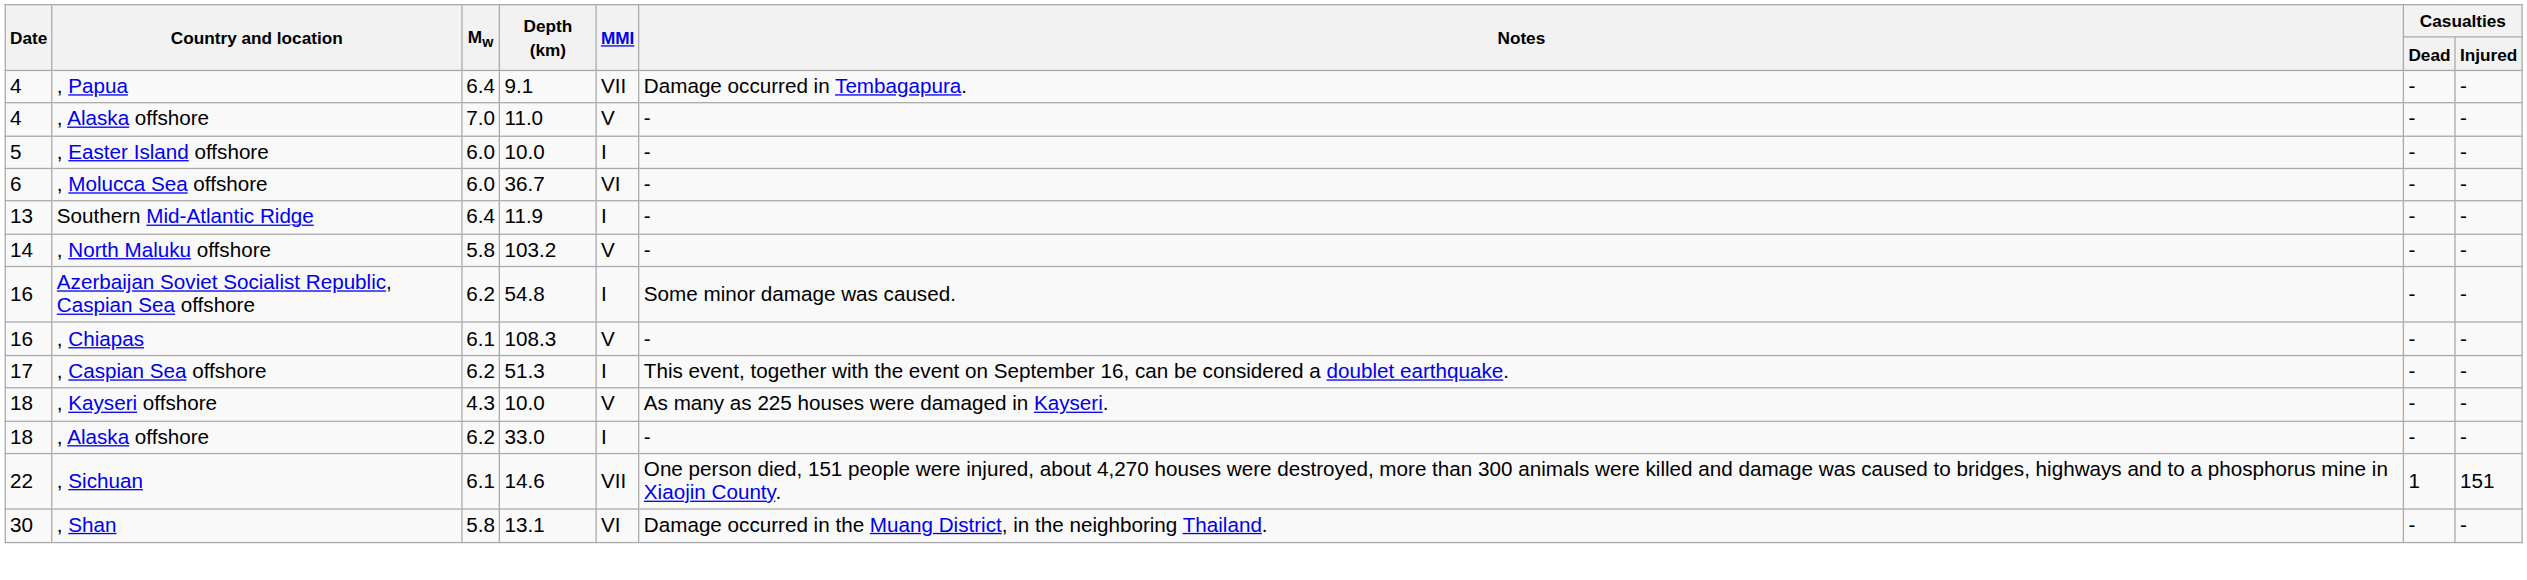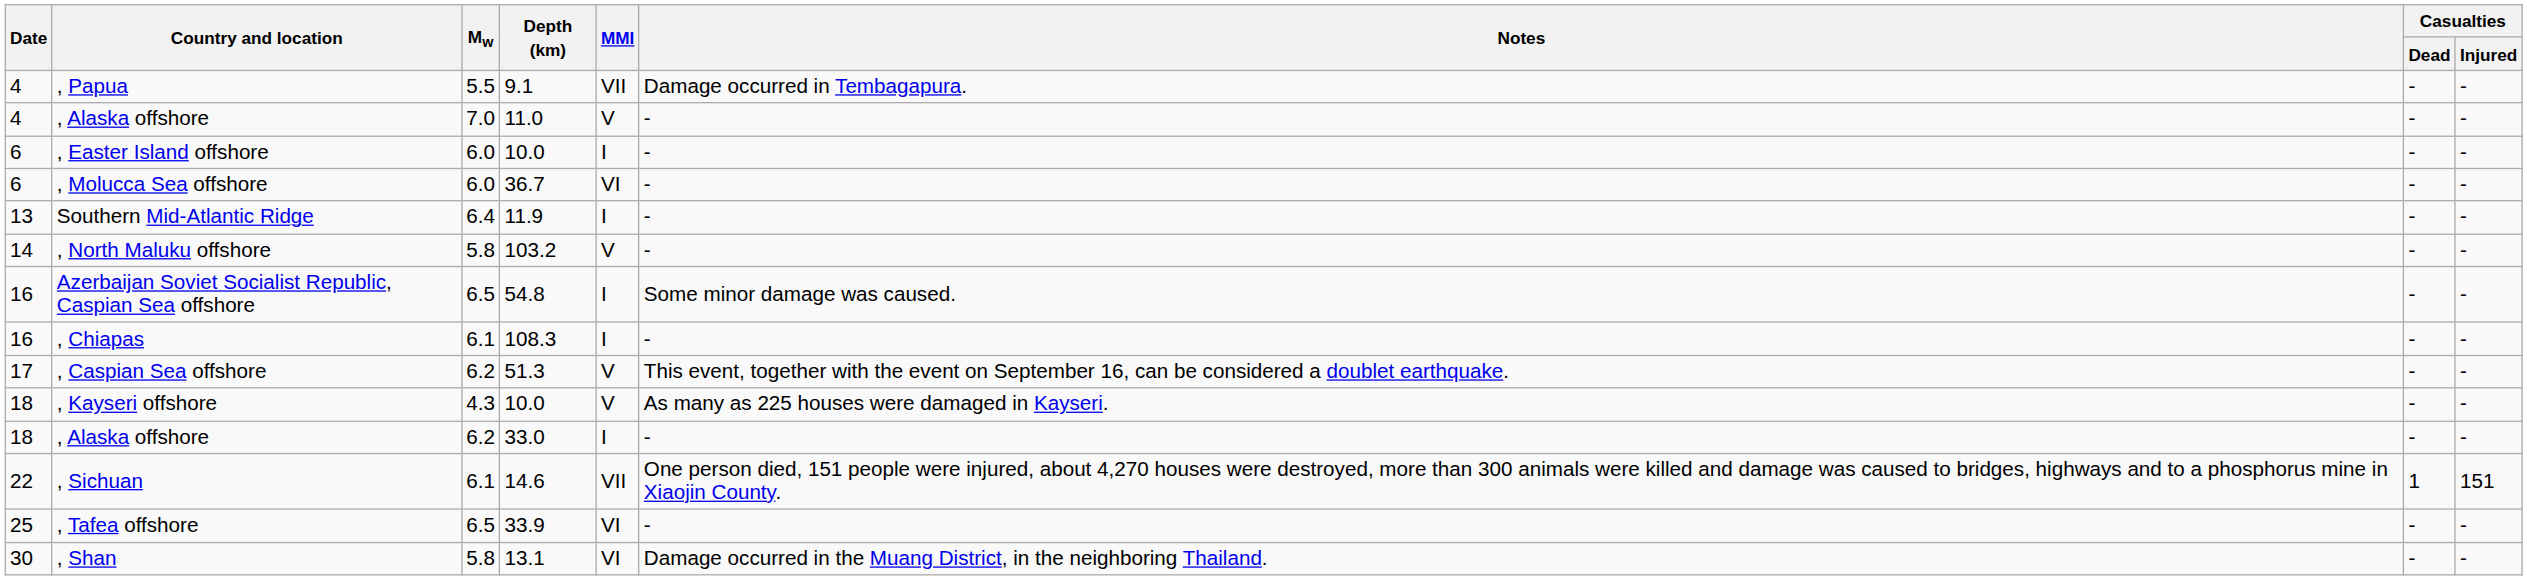 <table class="wikitable sortable" style="border:1px black; margin-left:1em;">
 <tr>
 <th rowspan="2"><small>Date</small></th>
 <th rowspan="2" style="width: 310px"><small>Country and location</small></th>
 <th rowspan="2"><small>M<sub>w</sub></small></th>
 <th rowspan="2"><small>Depth (km)</small></th>
 <th rowspan="2"><small><a href='#'>MMI</a></small></th>
 <th rowspan="2" class="unsortable"><small>Notes</small></th>
 <th colspan="2"><small>Casualties</small></th>
 </tr>
 <tr>
 <th><small>Dead</small></th>
 <th><small>Injured</small></th>
 </tr>
 <tr>
 <td>4</td>
 <td>, <a href='#'>Papua</a></td>
-<td>6.4</td>
+<td>5.5</td>
 <td>9.1</td>
 <td>VII</td>
 <td>Damage occurred in <a href='#'>Tembagapura</a>.</td>
 <td>-</td>
 <td>-</td>
 </tr>
 <tr>
 <td>4</td>
 <td>, <a href='#'>Alaska</a> offshore</td>
 <td>7.0</td>
 <td>11.0</td>
 <td>V</td>
 <td>-</td>
 <td>-</td>
 <td>-</td>
 </tr>
 <tr>
-<td>5</td>
+<td>6</td>
 <td>, <a href='#'>Easter Island</a> offshore</td>
 <td>6.0</td>
 <td>10.0</td>
 <td>I</td>
 <td>-</td>
 <td>-</td>
 <td>-</td>
 </tr>
 <tr>
 <td>6</td>
 <td>, <a href='#'>Molucca Sea</a> offshore</td>
 <td>6.0</td>
 <td>36.7</td>
 <td>VI</td>
 <td>-</td>
 <td>-</td>
 <td>-</td>
 </tr>
 <tr>
 <td>13</td>
 <td>Southern <a href='#'>Mid-Atlantic Ridge</a></td>
 <td>6.4</td>
 <td>11.9</td>
 <td>I</td>
 <td>-</td>
 <td>-</td>
 <td>-</td>
 </tr>
 <tr>
 <td>14</td>
 <td>, <a href='#'>North Maluku</a> offshore</td>
 <td>5.8</td>
 <td>103.2</td>
 <td>V</td>
 <td>-</td>
 <td>-</td>
 <td>-</td>
 </tr>
 <tr>
 <td>16</td>
 <td> <a href='#'>Azerbaijan Soviet Socialist Republic</a>, <a href='#'>Caspian Sea</a> offshore</td>
-<td>6.2</td>
+<td>6.5</td>
 <td>54.8</td>
 <td>I</td>
 <td>Some minor damage was caused.</td>
 <td>-</td>
 <td>-</td>
 </tr>
 <tr>
 <td>16</td>
 <td>, <a href='#'>Chiapas</a></td>
 <td>6.1</td>
 <td>108.3</td>
-<td>V</td>
+<td>I</td>
 <td>-</td>
 <td>-</td>
 <td>-</td>
 </tr>
 <tr>
 <td>17</td>
 <td>, <a href='#'>Caspian Sea</a> offshore</td>
 <td>6.2</td>
 <td>51.3</td>
-<td>I</td>
+<td>V</td>
 <td>This event, together with the event on September 16, can be considered a <a href='#'>doublet earthquake</a>.</td>
 <td>-</td>
 <td>-</td>
 </tr>
 <tr>
 <td>18</td>
 <td>, <a href='#'>Kayseri</a> offshore</td>
 <td>4.3</td>
 <td>10.0</td>
 <td>V</td>
 <td>As many as 225 houses were damaged in <a href='#'>Kayseri</a>.</td>
 <td>-</td>
 <td>-</td>
 </tr>
 <tr>
 <td>18</td>
 <td>, <a href='#'>Alaska</a> offshore</td>
 <td>6.2</td>
 <td>33.0</td>
 <td>I</td>
 <td>-</td>
 <td>-</td>
 <td>-</td>
 </tr>
 <tr>
 <td>22</td>
 <td>, <a href='#'>Sichuan</a></td>
 <td>6.1</td>
 <td>14.6</td>
 <td>VII</td>
 <td>One person died, 151 people were injured, about 4,270 houses were destroyed, more than 300 animals were killed and damage was caused to bridges, highways and to a phosphorus mine in <a href='#'>Xiaojin County</a>.</td>
 <td>1</td>
 <td>151</td>
 </tr>
 <tr>
+<td>25</td>
+<td>, <a href='#'>Tafea</a> offshore</td>
+<td>6.5</td>
+<td>33.9</td>
+<td>VI</td>
+<td>-</td>
+<td>-</td>
+<td>-</td>
+</tr>
+<tr>
 <td>30</td>
 <td>, <a href='#'>Shan</a></td>
 <td>5.8</td>
 <td>13.1</td>
 <td>VI</td>
 <td>Damage occurred in the <a href='#'>Muang District</a>, in the neighboring <a href='#'>Thailand</a>.</td>
 <td>-</td>
 <td>-</td>
 </tr>
 <tr>
 </tr>
 </table>
